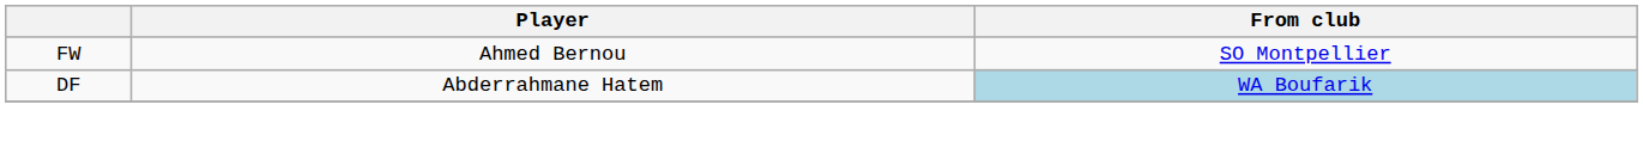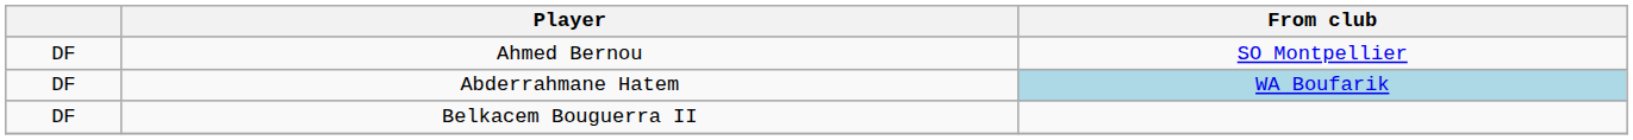 <table class="wikitable sortable" style="width:70%; text-align:center; font-size:85%; text-align:centre;">
 <tr>
 <th></th>
 <th>Player</th>
 <th>From club</th>
 </tr>
 <tr>
-<td>FW</td>
+<td>DF</td>
 <td>Ahmed Bernou</td>
 <td> <a href='#'>SO Montpellier</a></td>
 </tr>
 <tr>
 <td>DF</td>
 <td>Abderrahmane Hatem</td>
 <td style="background: lightblue;"><a href='#'>WA Boufarik</a></td>
 </tr>
 <tr>
+<td>DF</td>
+<td>Belkacem Bouguerra II</td>
+<td></td>
+</tr>
+<tr>
 </tr>
 </table>
